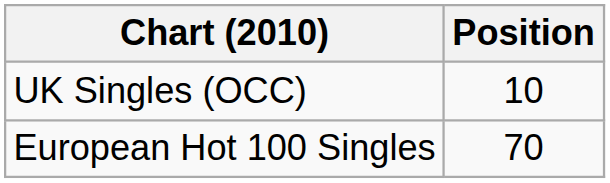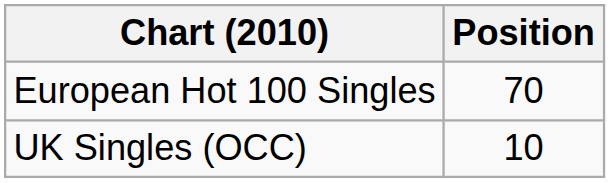 <table class="wikitable sortable">
 <tr>
 <th>Chart (2010)</th>
 <th>Position</th>
 </tr>
 <tr>
+<td>European Hot 100 Singles</td>
+<td style="text-align:center;">70</td>
+</tr>
+<tr>
 <td>UK Singles (OCC)</td>
 <td style="text-align:center;">10</td>
 </tr>
-<tr>
-<td>European Hot 100 Singles</td>
-<td style="text-align:center;">70</td>
-</tr>
 </table>
